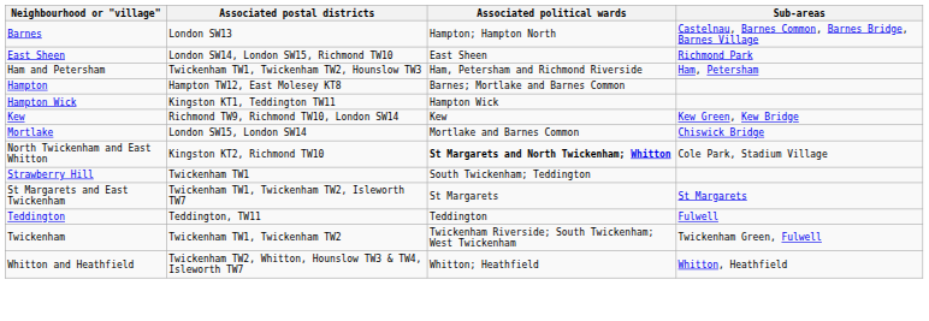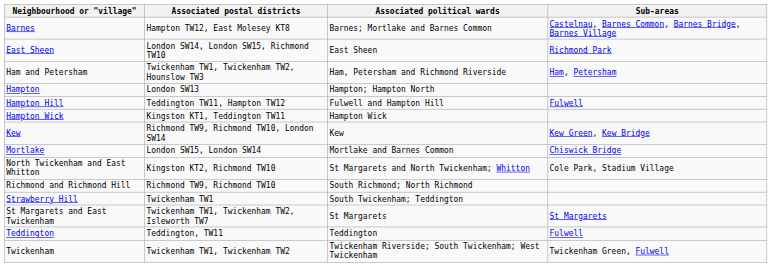 <table class="wikitable">
 <tr>
 <th>Neighbourhood or "village"</th>
 <th>Associated postal districts</th>
 <th>Associated political wards</th>
 <th>Sub-areas</th>
 </tr>
 <tr>
 <td><a href='#'>Barnes</a></td>
-<td>London SW13</td>
-<td>Hampton; Hampton North</td>
+<td>Hampton TW12, East Molesey KT8</td>
+<td>Barnes; Mortlake and Barnes Common</td>
 <td><a href='#'>Castelnau</a>, <a href='#'>Barnes Common</a>, <a href='#'>Barnes Bridge</a>, <a href='#'>Barnes Village</a></td>
 </tr>
 <tr>
 <td><a href='#'>East Sheen</a></td>
 <td>London SW14, London SW15, Richmond TW10</td>
 <td>East Sheen</td>
 <td><a href='#'>Richmond Park</a></td>
 </tr>
 <tr>
 <td>Ham and Petersham</td>
 <td>Twickenham TW1, Twickenham TW2, Hounslow TW3</td>
 <td>Ham, Petersham and Richmond Riverside</td>
 <td><a href='#'>Ham</a>, <a href='#'>Petersham</a></td>
 </tr>
 <tr>
 <td><a href='#'>Hampton</a></td>
-<td>Hampton TW12, East Molesey KT8</td>
-<td>Barnes; Mortlake and Barnes Common</td>
+<td>London SW13</td>
+<td>Hampton; Hampton North</td>
 <td></td>
+</tr>
+<tr>
+<td><a href='#'>Hampton Hill</a></td>
+<td>Teddington TW11, Hampton TW12</td>
+<td>Fulwell and Hampton Hill</td>
+<td><a href='#'>Fulwell</a></td>
 </tr>
 <tr>
 <td><a href='#'>Hampton Wick</a></td>
 <td>Kingston KT1, Teddington TW11</td>
 <td>Hampton Wick</td>
 <td></td>
 </tr>
 <tr>
 <td><a href='#'>Kew</a></td>
 <td>Richmond TW9, Richmond TW10, London SW14</td>
 <td>Kew</td>
 <td><a href='#'>Kew Green</a>, <a href='#'>Kew Bridge</a></td>
 </tr>
 <tr>
 <td><a href='#'>Mortlake</a></td>
 <td>London SW15, London SW14</td>
 <td>Mortlake and Barnes Common</td>
 <td><a href='#'>Chiswick Bridge</a></td>
 </tr>
 <tr>
 <td>North Twickenham and East Whitton</td>
 <td>Kingston KT2, Richmond TW10</td>
-<td><strong>St Margarets and North Twickenham; <a href='#'>Whitton</a></strong></td>
+<td>St Margarets and North Twickenham; <a href='#'>Whitton</a></td>
 <td>Cole Park, Stadium Village</td>
+</tr>
+<tr>
+<td>Richmond and Richmond Hill</td>
+<td>Richmond TW9, Richmond TW10</td>
+<td>South Richmond; North Richmond</td>
+<td></td>
 </tr>
 <tr>
 <td><a href='#'>Strawberry Hill</a></td>
 <td>Twickenham TW1</td>
 <td>South Twickenham; Teddington</td>
 <td></td>
 </tr>
 <tr>
 <td>St Margarets and East Twickenham</td>
 <td>Twickenham TW1, Twickenham TW2, Isleworth TW7</td>
 <td>St Margarets</td>
 <td><a href='#'>St Margarets</a></td>
 </tr>
 <tr>
 <td><a href='#'>Teddington</a></td>
 <td>Teddington, TW11</td>
 <td>Teddington</td>
 <td><a href='#'>Fulwell</a></td>
 </tr>
 <tr>
 <td>Twickenham</td>
 <td>Twickenham TW1, Twickenham TW2</td>
 <td>Twickenham Riverside; South Twickenham; West Twickenham</td>
 <td>Twickenham Green, <a href='#'>Fulwell</a></td>
 </tr>
-<tr>
-<td>Whitton and Heathfield</td>
-<td>Twickenham TW2, Whitton, Hounslow TW3 & TW4, Isleworth TW7</td>
-<td>Whitton; Heathfield</td>
-<td><a href='#'>Whitton</a>, Heathfield</td>
-</tr>
 </table>
